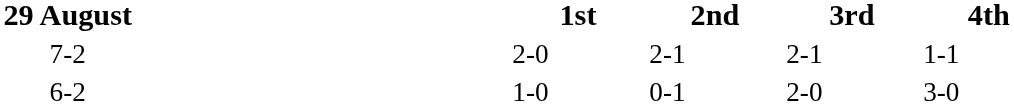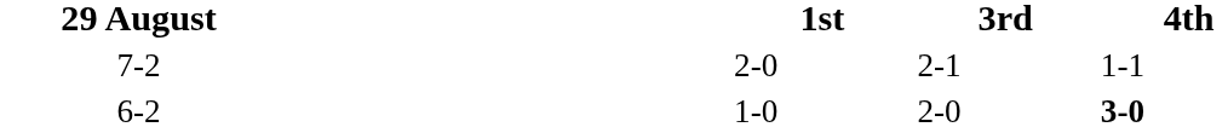 <table width=60% cellspacing=1>
 <tr>
 <th width=20%></th>
 <th width=12%>29 August</th>
 <th width=20%></th>
 <th width=8%>1st</th>
-<th width=8%>2nd</th>
 <th width=8%>3rd</th>
 <th width=8%>4th</th>
 </tr>
 <tr style=font-size:90%>
 <td align=right><strong></strong></td>
 <td align=center>7-2</td>
 <td></td>
 <td>2-0</td>
 <td>2-1</td>
-<td>2-1</td>
 <td>1-1</td>
 </tr>
 <tr style=font-size:90%>
 <td align=right><strong></strong></td>
 <td align=center>6-2</td>
 <td></td>
 <td>1-0</td>
-<td>0-1</td>
 <td>2-0</td>
-<td>3-0</td>
+<td><strong>3-0</strong></td>
 </tr>
 </table>
